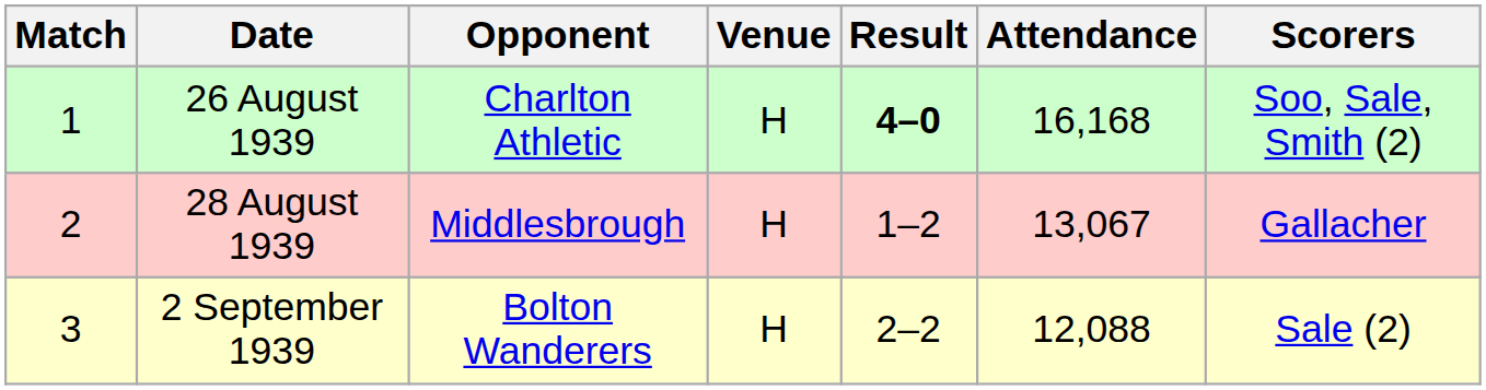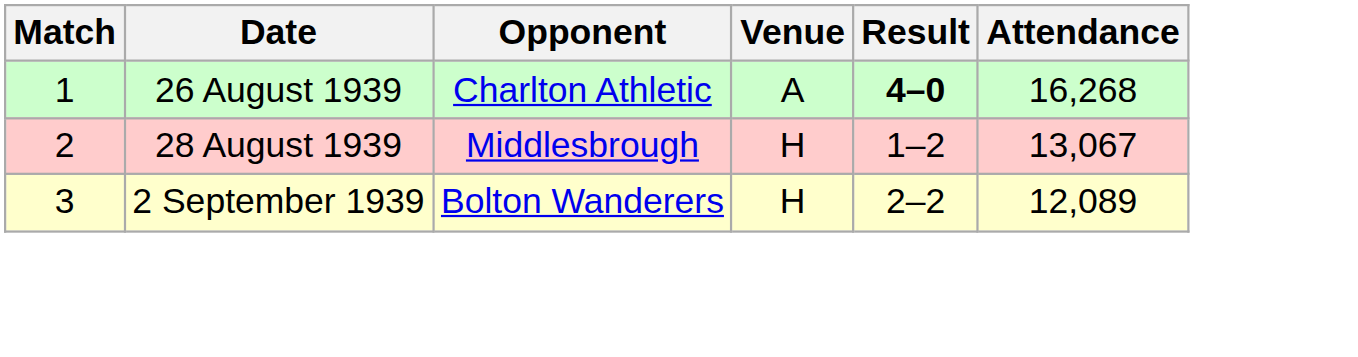 <table class="wikitable" style="font-size:100%; text-align:center">
 <tr>
 <th>Match</th>
 <th>Date</th>
 <th>Opponent</th>
 <th>Venue</th>
 <th>Result</th>
 <th>Attendance</th>
-<th>Scorers</th>
 </tr>
 <tr style="background-color: #CCFFCC;">
 <td>1</td>
 <td>26 August 1939</td>
 <td><a href='#'>Charlton Athletic</a></td>
-<td>H</td>
+<td>A</td>
 <td><strong>4–0</strong></td>
-<td>16,168</td>
-<td><a href='#'>Soo</a>, <a href='#'>Sale</a>, <a href='#'>Smith</a> (2)</td>
+<td>16,268</td>
 </tr>
 <tr style="background-color: #FFCCCC;">
 <td>2</td>
 <td>28 August 1939</td>
 <td><a href='#'>Middlesbrough</a></td>
 <td>H</td>
 <td>1–2</td>
 <td>13,067</td>
-<td><a href='#'>Gallacher</a></td>
 </tr>
 <tr style="background-color: #FFFFCC;">
 <td>3</td>
 <td>2 September 1939</td>
 <td><a href='#'>Bolton Wanderers</a></td>
 <td>H</td>
 <td>2–2</td>
-<td>12,088</td>
-<td><a href='#'>Sale</a> (2)</td>
+<td>12,089</td>
 </tr>
 </table>
